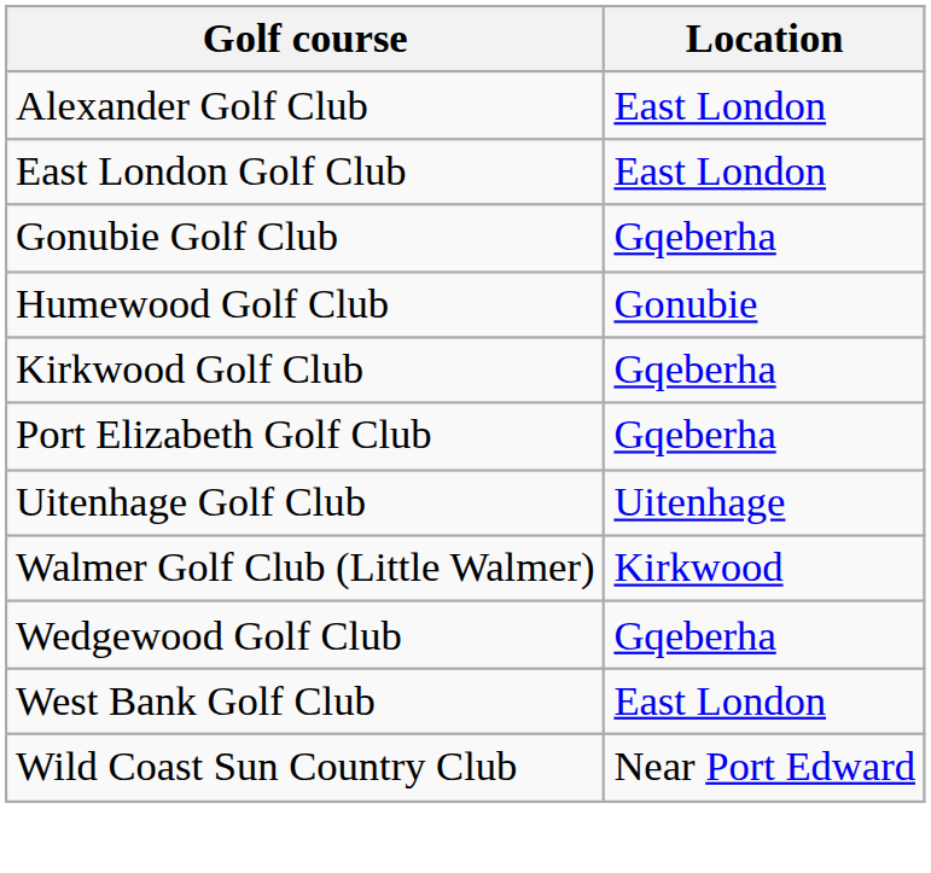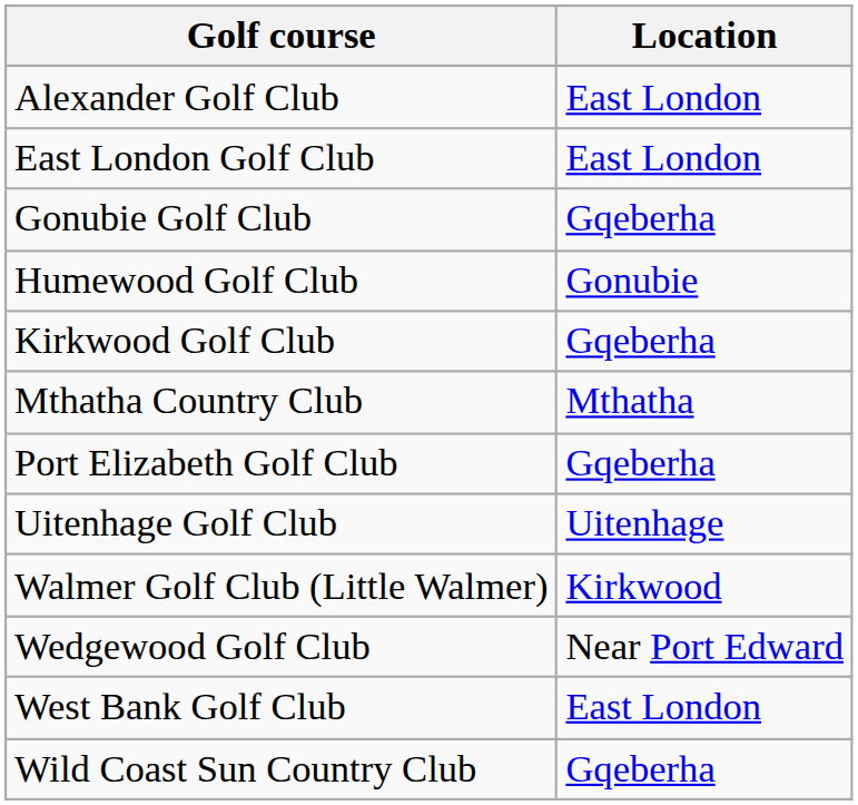 <table class="wikitable sortable">
 <tr>
 <th>Golf course</th>
 <th>Location</th>
 </tr>
 <tr>
 <td>Alexander Golf Club</td>
 <td><a href='#'>East London</a></td>
 </tr>
 <tr>
 <td>East London Golf Club</td>
 <td><a href='#'>East London</a></td>
 </tr>
 <tr>
 <td>Gonubie Golf Club</td>
 <td><a href='#'>Gqeberha</a></td>
 </tr>
 <tr>
 <td>Humewood Golf Club</td>
 <td><a href='#'>Gonubie</a></td>
 </tr>
 <tr>
 <td>Kirkwood Golf Club</td>
 <td><a href='#'>Gqeberha</a></td>
 </tr>
 <tr>
+<td>Mthatha Country Club</td>
+<td><a href='#'>Mthatha</a></td>
+</tr>
+<tr>
 <td>Port Elizabeth Golf Club</td>
 <td><a href='#'>Gqeberha</a></td>
 </tr>
 <tr>
 <td>Uitenhage Golf Club</td>
 <td><a href='#'>Uitenhage</a></td>
 </tr>
 <tr>
 <td>Walmer Golf Club (Little Walmer)</td>
 <td><a href='#'>Kirkwood</a></td>
 </tr>
 <tr>
 <td>Wedgewood Golf Club</td>
-<td><a href='#'>Gqeberha</a></td>
+<td>Near <a href='#'>Port Edward</a></td>
 </tr>
 <tr>
 <td>West Bank Golf Club</td>
 <td><a href='#'>East London</a></td>
 </tr>
 <tr>
 <td>Wild Coast Sun Country Club</td>
-<td>Near <a href='#'>Port Edward</a></td>
+<td><a href='#'>Gqeberha</a></td>
 </tr>
 </table>
